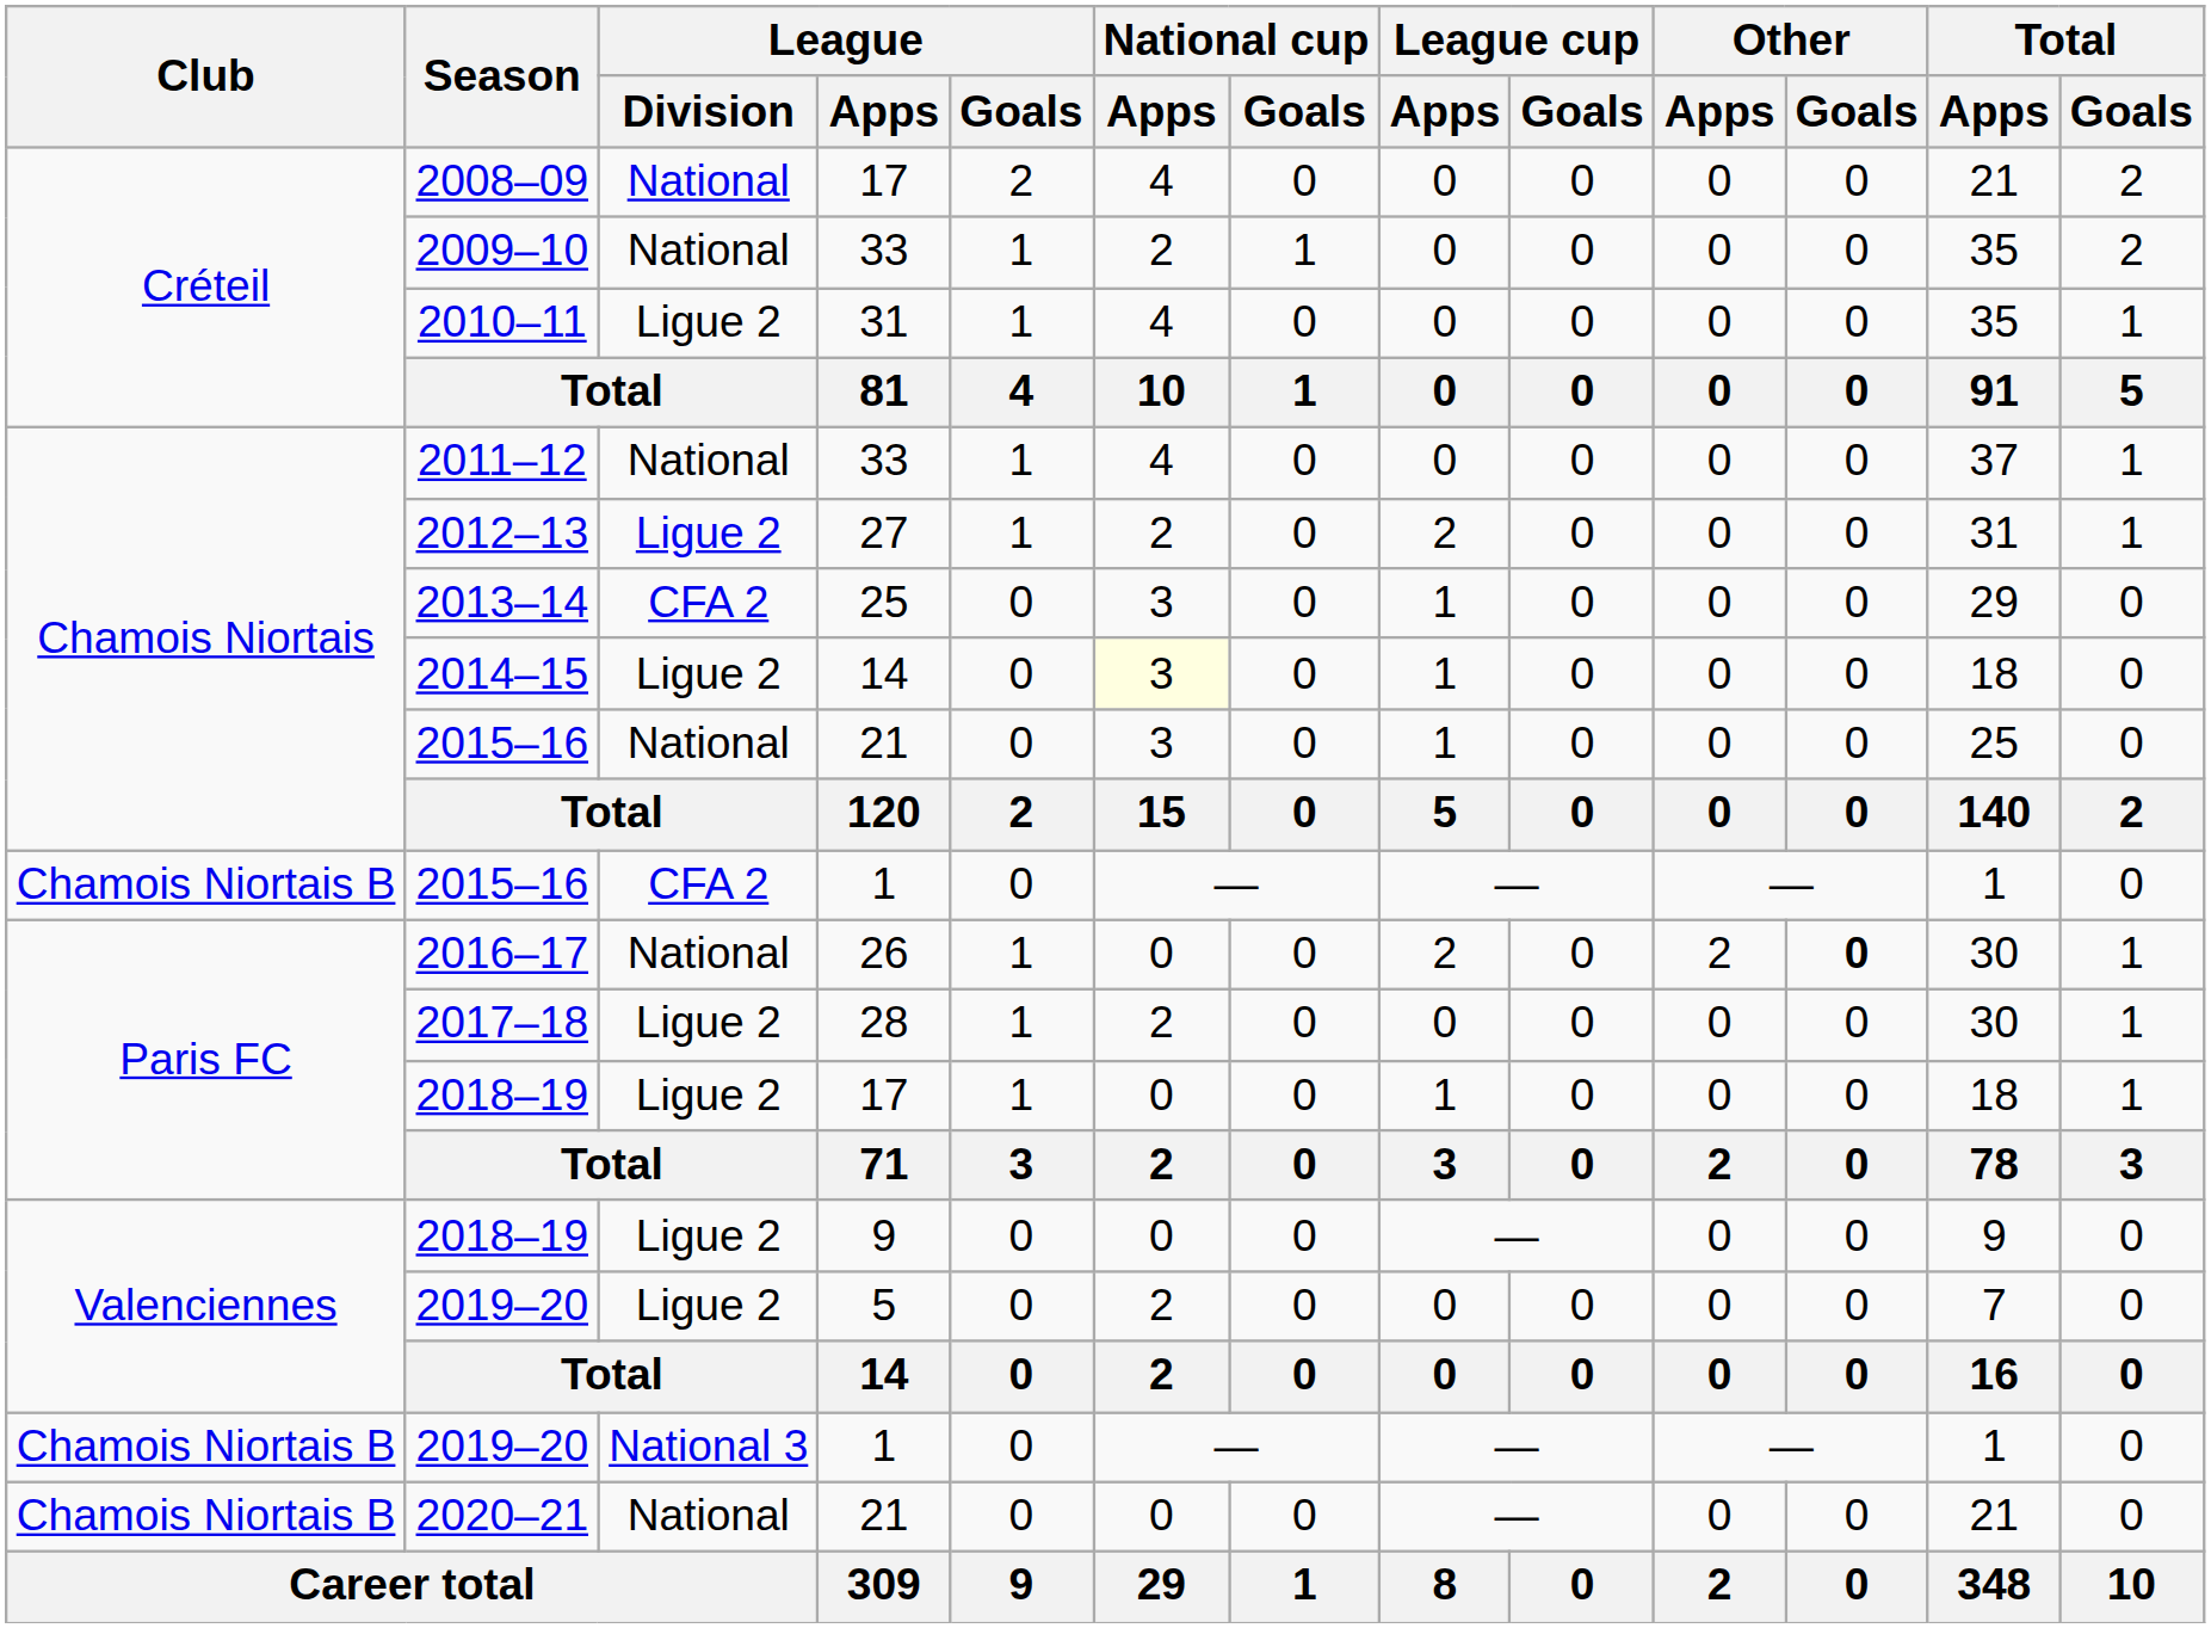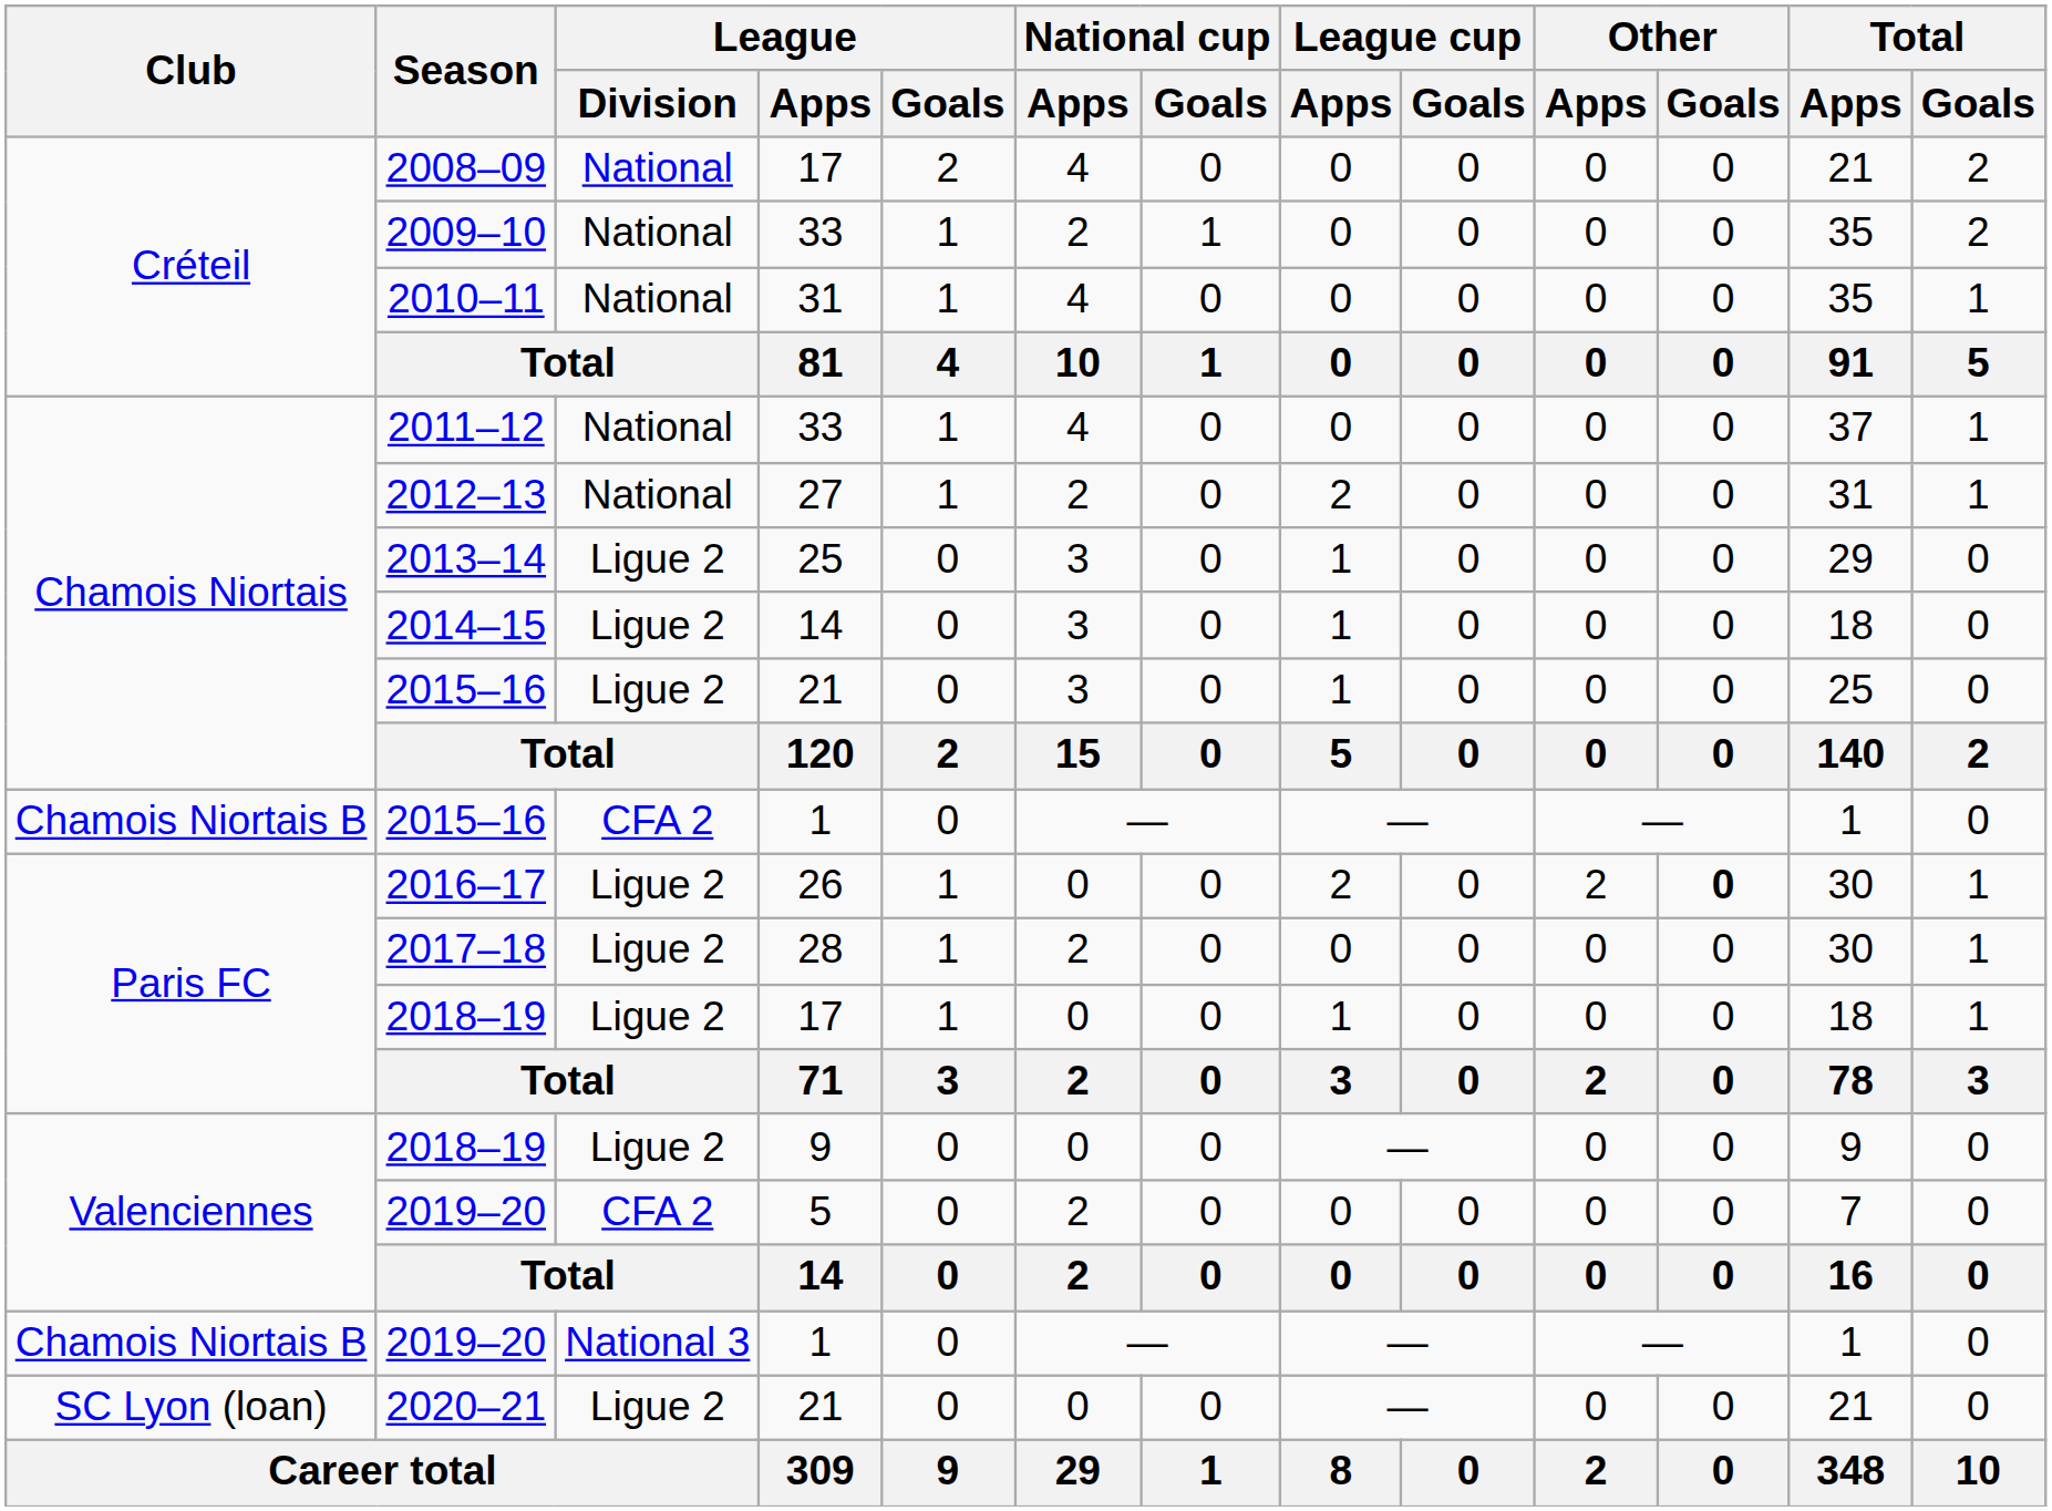 <table class="wikitable" style="text-align:center">
 <tr>
 <th rowspan="2">Club</th>
 <th rowspan="2">Season</th>
 <th colspan="3">League</th>
 <th colspan="2">National cup</th>
 <th colspan="2">League cup</th>
 <th colspan="2">Other</th>
 <th colspan="2">Total</th>
 </tr>
 <tr>
 <th>Division</th>
 <th>Apps</th>
 <th>Goals</th>
 <th>Apps</th>
 <th>Goals</th>
 <th>Apps</th>
 <th>Goals</th>
 <th>Apps</th>
 <th>Goals</th>
 <th>Apps</th>
 <th>Goals</th>
 </tr>
 <tr>
 <td rowspan="4"><a href='#'>Créteil</a></td>
 <td><a href='#'>2008–09</a></td>
 <td><a href='#'>National</a></td>
 <td>17</td>
 <td>2</td>
 <td>4</td>
 <td>0</td>
 <td>0</td>
 <td>0</td>
 <td>0</td>
 <td>0</td>
 <td>21</td>
 <td>2</td>
 </tr>
 <tr>
 <td><a href='#'>2009–10</a></td>
 <td>National</td>
 <td>33</td>
 <td>1</td>
 <td>2</td>
 <td>1</td>
 <td>0</td>
 <td>0</td>
 <td>0</td>
 <td>0</td>
 <td>35</td>
 <td>2</td>
 </tr>
 <tr>
 <td><a href='#'>2010–11</a></td>
-<td>Ligue 2</td>
+<td>National</td>
 <td>31</td>
 <td>1</td>
 <td>4</td>
 <td>0</td>
 <td>0</td>
 <td>0</td>
 <td>0</td>
 <td>0</td>
 <td>35</td>
 <td>1</td>
 </tr>
 <tr>
 <th colspan="2">Total</th>
 <th>81</th>
 <th>4</th>
 <th>10</th>
 <th>1</th>
 <th>0</th>
 <th>0</th>
 <th>0</th>
 <th>0</th>
 <th>91</th>
 <th>5</th>
 </tr>
 <tr>
 <td rowspan="6"><a href='#'>Chamois Niortais</a></td>
 <td><a href='#'>2011–12</a></td>
 <td>National</td>
 <td>33</td>
 <td>1</td>
 <td>4</td>
 <td>0</td>
 <td>0</td>
 <td>0</td>
 <td>0</td>
 <td>0</td>
 <td>37</td>
 <td>1</td>
 </tr>
 <tr>
 <td><a href='#'>2012–13</a></td>
-<td><a href='#'>Ligue 2</a></td>
+<td>National</td>
 <td>27</td>
 <td>1</td>
 <td>2</td>
 <td>0</td>
 <td>2</td>
 <td>0</td>
 <td>0</td>
 <td>0</td>
 <td>31</td>
 <td>1</td>
 </tr>
 <tr>
 <td><a href='#'>2013–14</a></td>
-<td><a href='#'>CFA 2</a></td>
+<td>Ligue 2</td>
 <td>25</td>
 <td>0</td>
 <td>3</td>
 <td>0</td>
 <td>1</td>
 <td>0</td>
 <td>0</td>
 <td>0</td>
 <td>29</td>
 <td>0</td>
 </tr>
 <tr>
 <td><a href='#'>2014–15</a></td>
 <td>Ligue 2</td>
 <td>14</td>
 <td>0</td>
-<td style="background: lightyellow;">3</td>
+<td>3</td>
 <td>0</td>
 <td>1</td>
 <td>0</td>
 <td>0</td>
 <td>0</td>
 <td>18</td>
 <td>0</td>
 </tr>
 <tr>
 <td><a href='#'>2015–16</a></td>
-<td>National</td>
+<td>Ligue 2</td>
 <td>21</td>
 <td>0</td>
 <td>3</td>
 <td>0</td>
 <td>1</td>
 <td>0</td>
 <td>0</td>
 <td>0</td>
 <td>25</td>
 <td>0</td>
 </tr>
 <tr>
 <th colspan="2">Total</th>
 <th>120</th>
 <th>2</th>
 <th>15</th>
 <th>0</th>
 <th>5</th>
 <th>0</th>
 <th>0</th>
 <th>0</th>
 <th>140</th>
 <th>2</th>
 </tr>
 <tr>
 <td><a href='#'>Chamois Niortais B</a></td>
 <td><a href='#'>2015–16</a></td>
 <td><a href='#'>CFA 2</a></td>
 <td>1</td>
 <td>0</td>
 <td colspan="2">—</td>
 <td colspan="2">—</td>
 <td colspan="2">—</td>
 <td>1</td>
 <td>0</td>
 </tr>
 <tr>
 <td rowspan="4"><a href='#'>Paris FC</a></td>
 <td><a href='#'>2016–17</a></td>
-<td>National</td>
+<td>Ligue 2</td>
 <td>26</td>
 <td>1</td>
 <td>0</td>
 <td>0</td>
 <td>2</td>
 <td>0</td>
 <td>2</td>
 <td><strong>0</strong></td>
 <td>30</td>
 <td>1</td>
 </tr>
 <tr>
 <td><a href='#'>2017–18</a></td>
 <td>Ligue 2</td>
 <td>28</td>
 <td>1</td>
 <td>2</td>
 <td>0</td>
 <td>0</td>
 <td>0</td>
 <td>0</td>
 <td>0</td>
 <td>30</td>
 <td>1</td>
 </tr>
 <tr>
 <td><a href='#'>2018–19</a></td>
 <td>Ligue 2</td>
 <td>17</td>
 <td>1</td>
 <td>0</td>
 <td>0</td>
 <td>1</td>
 <td>0</td>
 <td>0</td>
 <td>0</td>
 <td>18</td>
 <td>1</td>
 </tr>
 <tr>
 <th colspan="2">Total</th>
 <th>71</th>
 <th>3</th>
 <th>2</th>
 <th>0</th>
 <th>3</th>
 <th>0</th>
 <th>2</th>
 <th>0</th>
 <th>78</th>
 <th>3</th>
 </tr>
 <tr>
 <td rowspan="3"><a href='#'>Valenciennes</a></td>
 <td><a href='#'>2018–19</a></td>
 <td>Ligue 2</td>
 <td>9</td>
 <td>0</td>
 <td>0</td>
 <td>0</td>
 <td colspan="2">—</td>
 <td>0</td>
 <td>0</td>
 <td>9</td>
 <td>0</td>
 </tr>
 <tr>
 <td><a href='#'>2019–20</a></td>
-<td>Ligue 2</td>
+<td><a href='#'>CFA 2</a></td>
 <td>5</td>
 <td>0</td>
 <td>2</td>
 <td>0</td>
 <td>0</td>
 <td>0</td>
 <td>0</td>
 <td>0</td>
 <td>7</td>
 <td>0</td>
 </tr>
 <tr>
 <th colspan="2">Total</th>
 <th>14</th>
 <th>0</th>
 <th>2</th>
 <th>0</th>
 <th>0</th>
 <th>0</th>
 <th>0</th>
 <th>0</th>
 <th>16</th>
 <th>0</th>
 </tr>
 <tr>
 <td><a href='#'>Chamois Niortais B</a></td>
 <td><a href='#'>2019–20</a></td>
 <td><a href='#'>National 3</a></td>
 <td>1</td>
 <td>0</td>
 <td colspan="2">—</td>
 <td colspan="2">—</td>
 <td colspan="2">—</td>
 <td>1</td>
 <td>0</td>
 </tr>
 <tr>
-<td><a href='#'>Chamois Niortais B</a></td>
+<td><a href='#'>SC Lyon</a> (loan)</td>
 <td><a href='#'>2020–21</a></td>
-<td>National</td>
+<td>Ligue 2</td>
 <td>21</td>
 <td>0</td>
 <td>0</td>
 <td>0</td>
 <td colspan="2">—</td>
 <td>0</td>
 <td>0</td>
 <td>21</td>
 <td>0</td>
 </tr>
 <tr>
 <th colspan="3">Career total</th>
 <th>309</th>
 <th>9</th>
 <th>29</th>
 <th>1</th>
 <th>8</th>
 <th>0</th>
 <th>2</th>
 <th>0</th>
 <th>348</th>
 <th>10</th>
 </tr>
 </table>
